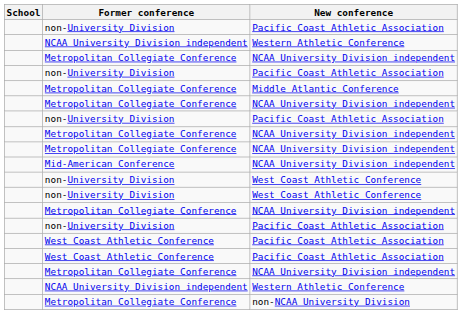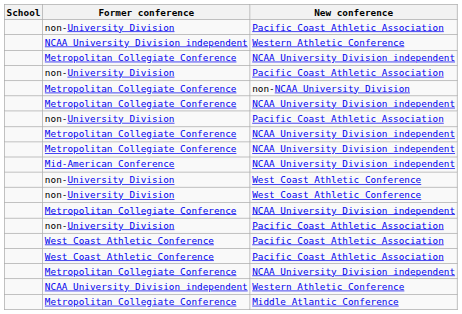 <table class="wikitable sortable">
 <tr>
 <th>School</th>
 <th>Former conference</th>
 <th>New conference</th>
 </tr>
 <tr>
 <td></td>
 <td>non-<a href='#'>University Division</a></td>
 <td><a href='#'>Pacific Coast Athletic Association</a></td>
 </tr>
 <tr>
 <td></td>
 <td><a href='#'>NCAA University Division independent</a></td>
 <td><a href='#'>Western Athletic Conference</a></td>
 </tr>
 <tr>
 <td></td>
 <td><a href='#'>Metropolitan Collegiate Conference</a></td>
 <td><a href='#'>NCAA University Division independent</a></td>
 </tr>
 <tr>
 <td></td>
 <td>non-<a href='#'>University Division</a></td>
 <td><a href='#'>Pacific Coast Athletic Association</a></td>
 </tr>
 <tr>
 <td></td>
 <td><a href='#'>Metropolitan Collegiate Conference</a></td>
-<td><a href='#'>Middle Atlantic Conference</a></td>
+<td>non-<a href='#'>NCAA University Division</a></td>
 </tr>
 <tr>
 <td></td>
 <td><a href='#'>Metropolitan Collegiate Conference</a></td>
 <td><a href='#'>NCAA University Division independent</a></td>
 </tr>
 <tr>
 <td></td>
 <td>non-<a href='#'>University Division</a></td>
 <td><a href='#'>Pacific Coast Athletic Association</a></td>
 </tr>
 <tr>
 <td></td>
 <td><a href='#'>Metropolitan Collegiate Conference</a></td>
 <td><a href='#'>NCAA University Division independent</a></td>
 </tr>
 <tr>
 <td></td>
 <td><a href='#'>Metropolitan Collegiate Conference</a></td>
 <td><a href='#'>NCAA University Division independent</a></td>
 </tr>
 <tr>
 <td></td>
 <td><a href='#'>Mid-American Conference</a></td>
 <td><a href='#'>NCAA University Division independent</a></td>
 </tr>
 <tr>
 <td></td>
 <td>non-<a href='#'>University Division</a></td>
 <td><a href='#'>West Coast Athletic Conference</a></td>
 </tr>
 <tr>
 <td></td>
 <td>non-<a href='#'>University Division</a></td>
 <td><a href='#'>West Coast Athletic Conference</a></td>
 </tr>
 <tr>
 <td></td>
 <td><a href='#'>Metropolitan Collegiate Conference</a></td>
 <td><a href='#'>NCAA University Division independent</a></td>
 </tr>
 <tr>
 <td></td>
 <td>non-<a href='#'>University Division</a></td>
 <td><a href='#'>Pacific Coast Athletic Association</a></td>
 </tr>
 <tr>
 <td></td>
 <td><a href='#'>West Coast Athletic Conference</a></td>
 <td><a href='#'>Pacific Coast Athletic Association</a></td>
 </tr>
 <tr>
 <td></td>
 <td><a href='#'>West Coast Athletic Conference</a></td>
 <td><a href='#'>Pacific Coast Athletic Association</a></td>
 </tr>
 <tr>
 <td></td>
 <td><a href='#'>Metropolitan Collegiate Conference</a></td>
 <td><a href='#'>NCAA University Division independent</a></td>
 </tr>
 <tr>
 <td></td>
 <td><a href='#'>NCAA University Division independent</a></td>
 <td><a href='#'>Western Athletic Conference</a></td>
 </tr>
 <tr>
 <td></td>
 <td><a href='#'>Metropolitan Collegiate Conference</a></td>
-<td>non-<a href='#'>NCAA University Division</a></td>
+<td><a href='#'>Middle Atlantic Conference</a></td>
 </tr>
 </table>
